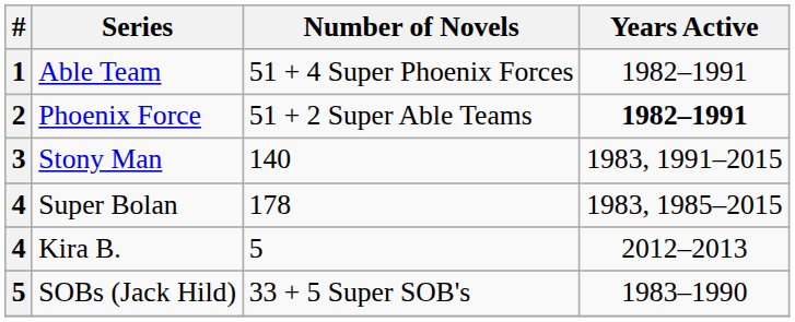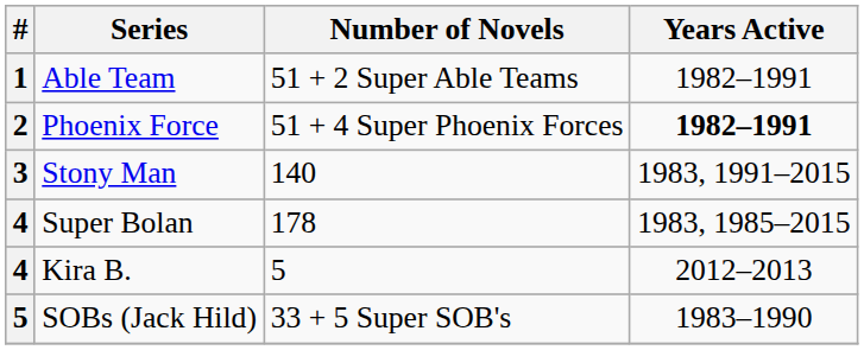 <table class="wikitable plainrowheaders sortable" style="margin-right: 0;">
 <tr>
 <th scope="col">#</th>
 <th scope="col">Series</th>
 <th scope="col">Number of Novels</th>
 <th scope="col">Years Active</th>
 </tr>
 <tr>
 <th scope="row" style="text-align:center;"><strong>1</strong></th>
 <td><a href='#'>Able Team</a></td>
-<td>51 + 4 Super Phoenix Forces</td>
+<td>51 + 2 Super Able Teams</td>
 <td style="text-align:center;">1982–1991</td>
 </tr>
 <tr>
 <th scope="row" style="text-align:center;"><strong>2</strong></th>
 <td><a href='#'>Phoenix Force</a></td>
-<td>51 + 2 Super Able Teams</td>
+<td>51 + 4 Super Phoenix Forces</td>
 <td style="text-align:center;"><strong>1982–1991</strong></td>
 </tr>
 <tr>
 <th scope="row" style="text-align:center;"><strong>3</strong></th>
 <td><a href='#'>Stony Man</a></td>
 <td>140</td>
 <td style="text-align:center;">1983, 1991–2015</td>
 </tr>
 <tr>
 <th scope="row" style="text-align:center;"><strong>4</strong></th>
 <td>Super Bolan</td>
 <td>178</td>
 <td style="text-align:center;">1983, 1985–2015</td>
 </tr>
 <tr>
 <th scope="row" style="text-align:center;"><strong>4</strong></th>
 <td>Kira B.</td>
 <td>5</td>
 <td style="text-align:center;">2012–2013</td>
 </tr>
 <tr>
 <th scope="row" style="text-align:center;"><strong>5</strong></th>
 <td>SOBs (Jack Hild)</td>
 <td>33 + 5 Super SOB's</td>
 <td style="text-align:center;">1983–1990</td>
 </tr>
 <tr>
 </tr>
 </table>
